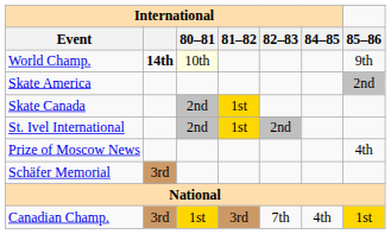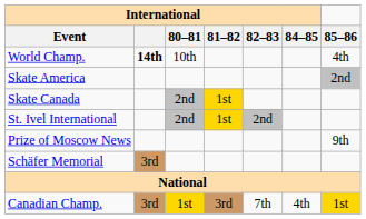 <table class="wikitable" style="text-align:center">
 <tr>
 <th style="background-color: #ffdead; " colspan=6 align=center>International</th>
 </tr>
 <tr>
 <th>Event</th>
 <th></th>
 <th>80–81</th>
 <th>81–82</th>
 <th>82–83</th>
 <th>84–85</th>
 <th>85–86</th>
 </tr>
 <tr>
 <td align=left><a href='#'>World Champ.</a></td>
 <td><strong>14th</strong></td>
-<td style="background: lightyellow;">10th</td>
+<td>10th</td>
 <td></td>
 <td></td>
 <td></td>
-<td>9th</td>
+<td>4th</td>
 </tr>
 <tr>
 <td align=left><a href='#'>Skate America</a></td>
 <td></td>
 <td></td>
 <td></td>
 <td></td>
 <td></td>
 <td bgcolor=silver>2nd</td>
 </tr>
 <tr>
 <td align=left><a href='#'>Skate Canada</a></td>
 <td></td>
 <td bgcolor=silver>2nd</td>
 <td bgcolor=gold>1st</td>
 <td></td>
 <td></td>
 <td></td>
 </tr>
 <tr>
 <td align=left><a href='#'>St. Ivel International</a></td>
 <td></td>
 <td bgcolor=silver>2nd</td>
 <td bgcolor=gold>1st</td>
 <td bgcolor=silver>2nd</td>
 <td></td>
 <td></td>
 </tr>
 <tr>
 <td align=left><a href='#'>Prize of Moscow News</a></td>
 <td></td>
 <td></td>
 <td></td>
 <td></td>
 <td></td>
-<td>4th</td>
+<td>9th</td>
 </tr>
 <tr>
 <td align=left><a href='#'>Schäfer Memorial</a></td>
 <td bgcolor=cc9966>3rd</td>
 <td></td>
 <td></td>
 <td></td>
 <td></td>
 <td></td>
 </tr>
 <tr>
 <th style="background-color: #ffdead; " colspan=8 align=center>National</th>
 </tr>
 <tr>
 <td align=left><a href='#'>Canadian Champ.</a></td>
 <td bgcolor=cc9966>3rd</td>
 <td bgcolor=gold>1st</td>
 <td bgcolor=cc9966>3rd</td>
 <td>7th</td>
 <td>4th</td>
 <td bgcolor=gold>1st</td>
 </tr>
 </table>
